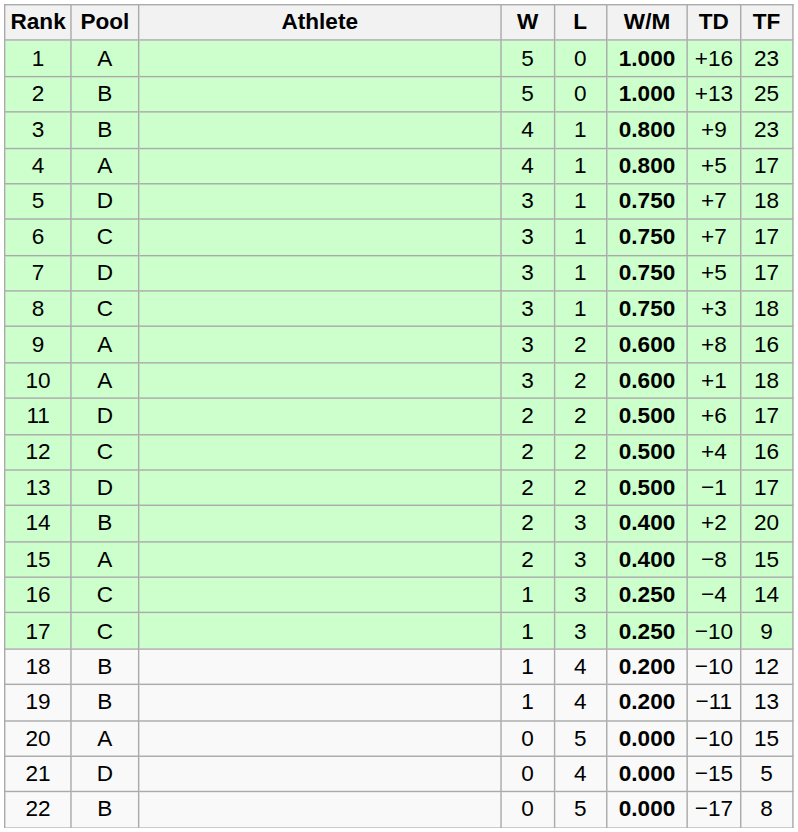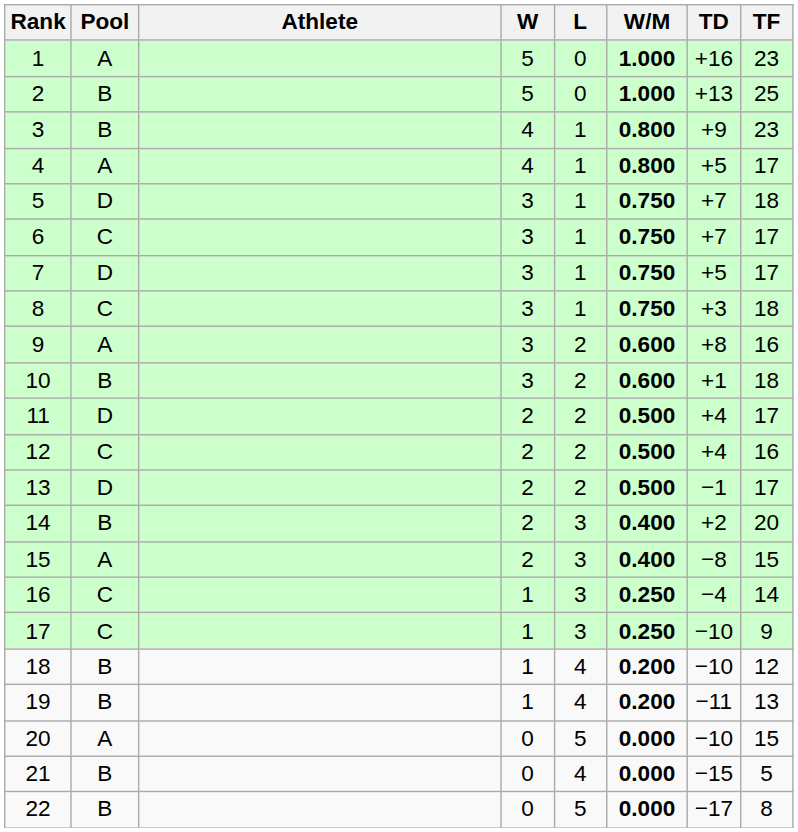 <table class=wikitable style="text-align:center">
 <tr>
 <th width=40>Rank</th>
 <th width=40>Pool</th>
 <th width=250>Athlete</th>
 <th width=30>W</th>
 <th width=30>L</th>
 <th width=50>W/M</th>
 <th width=30>TD</th>
 <th width=30>TF</th>
 </tr>
 <tr bgcolor="ccffcc">
 <td>1</td>
 <td>A</td>
 <td align=left></td>
 <td>5</td>
 <td>0</td>
 <td><strong>1.000</strong></td>
 <td>+16</td>
 <td>23</td>
 </tr>
 <tr bgcolor="ccffcc">
 <td>2</td>
 <td>B</td>
 <td align=left></td>
 <td>5</td>
 <td>0</td>
 <td><strong>1.000</strong></td>
 <td>+13</td>
 <td>25</td>
 </tr>
 <tr bgcolor="ccffcc">
 <td>3</td>
 <td>B</td>
 <td align=left></td>
 <td>4</td>
 <td>1</td>
 <td><strong>0.800</strong></td>
 <td>+9</td>
 <td>23</td>
 </tr>
 <tr bgcolor="ccffcc">
 <td>4</td>
 <td>A</td>
 <td align=left></td>
 <td>4</td>
 <td>1</td>
 <td><strong>0.800</strong></td>
 <td>+5</td>
 <td>17</td>
 </tr>
 <tr bgcolor="ccffcc">
 <td>5</td>
 <td>D</td>
 <td align=left></td>
 <td>3</td>
 <td>1</td>
 <td><strong>0.750</strong></td>
 <td>+7</td>
 <td>18</td>
 </tr>
 <tr bgcolor="ccffcc">
 <td>6</td>
 <td>C</td>
 <td align=left></td>
 <td>3</td>
 <td>1</td>
 <td><strong>0.750</strong></td>
 <td>+7</td>
 <td>17</td>
 </tr>
 <tr bgcolor="ccffcc">
 <td>7</td>
 <td>D</td>
 <td align=left></td>
 <td>3</td>
 <td>1</td>
 <td><strong>0.750</strong></td>
 <td>+5</td>
 <td>17</td>
 </tr>
 <tr bgcolor="ccffcc">
 <td>8</td>
 <td>C</td>
 <td align=left></td>
 <td>3</td>
 <td>1</td>
 <td><strong>0.750</strong></td>
 <td>+3</td>
 <td>18</td>
 </tr>
 <tr bgcolor="ccffcc">
 <td>9</td>
 <td>A</td>
 <td align=left></td>
 <td>3</td>
 <td>2</td>
 <td><strong>0.600</strong></td>
 <td>+8</td>
 <td>16</td>
 </tr>
 <tr bgcolor="ccffcc">
 <td>10</td>
-<td>A</td>
+<td>B</td>
 <td align=left></td>
 <td>3</td>
 <td>2</td>
 <td><strong>0.600</strong></td>
 <td>+1</td>
 <td>18</td>
 </tr>
 <tr bgcolor="ccffcc">
 <td>11</td>
 <td>D</td>
 <td align=left></td>
 <td>2</td>
 <td>2</td>
 <td><strong>0.500</strong></td>
-<td>+6</td>
+<td>+4</td>
 <td>17</td>
 </tr>
 <tr bgcolor="ccffcc">
 <td>12</td>
 <td>C</td>
 <td align=left></td>
 <td>2</td>
 <td>2</td>
 <td><strong>0.500</strong></td>
 <td>+4</td>
 <td>16</td>
 </tr>
 <tr bgcolor="ccffcc">
 <td>13</td>
 <td>D</td>
 <td align=left></td>
 <td>2</td>
 <td>2</td>
 <td><strong>0.500</strong></td>
 <td>−1</td>
 <td>17</td>
 </tr>
 <tr bgcolor="ccffcc">
 <td>14</td>
 <td>B</td>
 <td align=left></td>
 <td>2</td>
 <td>3</td>
 <td><strong>0.400</strong></td>
 <td>+2</td>
 <td>20</td>
 </tr>
 <tr bgcolor="ccffcc">
 <td>15</td>
 <td>A</td>
 <td align=left></td>
 <td>2</td>
 <td>3</td>
 <td><strong>0.400</strong></td>
 <td>−8</td>
 <td>15</td>
 </tr>
 <tr bgcolor="ccffcc">
 <td>16</td>
 <td>C</td>
 <td align=left></td>
 <td>1</td>
 <td>3</td>
 <td><strong>0.250</strong></td>
 <td>−4</td>
 <td>14</td>
 </tr>
 <tr bgcolor="ccffcc">
 <td>17</td>
 <td>C</td>
 <td align=left></td>
 <td>1</td>
 <td>3</td>
 <td><strong>0.250</strong></td>
 <td>−10</td>
 <td>9</td>
 </tr>
 <tr>
 <td>18</td>
 <td>B</td>
 <td align=left></td>
 <td>1</td>
 <td>4</td>
 <td><strong>0.200</strong></td>
 <td>−10</td>
 <td>12</td>
 </tr>
 <tr>
 <td>19</td>
 <td>B</td>
 <td align=left></td>
 <td>1</td>
 <td>4</td>
 <td><strong>0.200</strong></td>
 <td>−11</td>
 <td>13</td>
 </tr>
 <tr>
 <td>20</td>
 <td>A</td>
 <td align=left></td>
 <td>0</td>
 <td>5</td>
 <td><strong>0.000</strong></td>
 <td>−10</td>
 <td>15</td>
 </tr>
 <tr>
 <td>21</td>
-<td>D</td>
+<td>B</td>
 <td align=left></td>
 <td>0</td>
 <td>4</td>
 <td><strong>0.000</strong></td>
 <td>−15</td>
 <td>5</td>
 </tr>
 <tr>
 <td>22</td>
 <td>B</td>
 <td align=left></td>
 <td>0</td>
 <td>5</td>
 <td><strong>0.000</strong></td>
 <td>−17</td>
 <td>8</td>
 </tr>
 </table>
